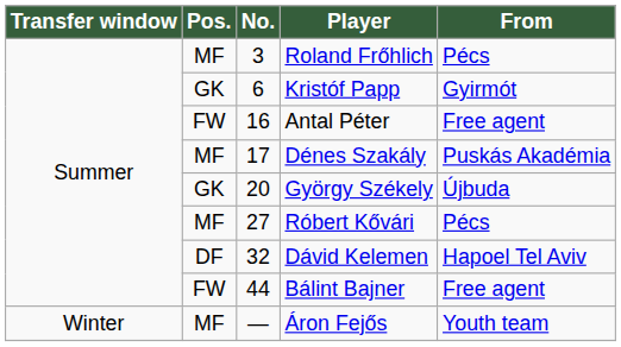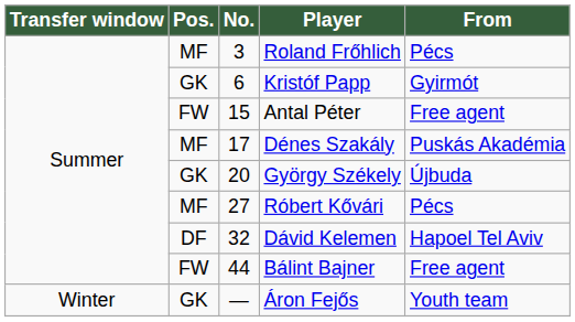 <table class="wikitable plainrowheaders sortable">
 <tr>
 </tr>
 <tr>
 <th style="background-color:#355E3B;color:#FFFFFF">Transfer window</th>
 <th style="background-color:#355E3B;color:#FFFFFF">Pos.</th>
 <th style="background-color:#355E3B;color:#FFFFFF">No.</th>
 <th style="background-color:#355E3B;color:#FFFFFF">Player</th>
 <th style="background-color:#355E3B;color:#FFFFFF">From</th>
 </tr>
 <tr>
 <td rowspan="8" style="text-align:center;">Summer</td>
 <td style="text-align:center;">MF</td>
 <td style="text-align:center;">3</td>
 <td style="text-align:left;"> <a href='#'>Roland Frőhlich</a></td>
 <td style="text-align:left;"><a href='#'>Pécs</a></td>
 </tr>
 <tr>
 <td style="text-align:center;">GK</td>
 <td style="text-align:center;">6</td>
 <td style="text-align:left;"> <a href='#'>Kristóf Papp</a></td>
 <td style="text-align:left;"><a href='#'>Gyirmót</a></td>
 </tr>
 <tr>
 <td style="text-align:center;">FW</td>
-<td style="text-align:center;">16</td>
+<td style="text-align:center;">15</td>
 <td style="text-align:left;"> Antal Péter</td>
 <td style="text-align:left;"><a href='#'>Free agent</a></td>
 </tr>
 <tr>
 <td style="text-align:center;">MF</td>
 <td style="text-align:center;">17</td>
 <td style="text-align:left;"> <a href='#'>Dénes Szakály</a></td>
 <td style="text-align:left;"><a href='#'>Puskás Akadémia</a></td>
 </tr>
 <tr>
 <td style="text-align:center;">GK</td>
 <td style="text-align:center;">20</td>
 <td style="text-align:left;"> <a href='#'>György Székely</a></td>
 <td style="text-align:left;"><a href='#'>Újbuda</a></td>
 </tr>
 <tr>
 <td style="text-align:center;">MF</td>
 <td style="text-align:center;">27</td>
 <td style="text-align:left;"> <a href='#'>Róbert Kővári</a></td>
 <td style="text-align:left;"><a href='#'>Pécs</a></td>
 </tr>
 <tr>
 <td style="text-align:center;">DF</td>
 <td style="text-align:center;">32</td>
 <td style="text-align:left;"> <a href='#'>Dávid Kelemen</a></td>
 <td style="text-align:left;"> <a href='#'>Hapoel Tel Aviv</a></td>
 </tr>
 <tr>
 <td style="text-align:center;">FW</td>
 <td style="text-align:center;">44</td>
 <td style="text-align:left;"> <a href='#'>Bálint Bajner</a></td>
 <td style="text-align:left;"><a href='#'>Free agent</a></td>
 </tr>
 <tr>
 <td style="text-align:center;">Winter</td>
-<td style="text-align:center;">MF</td>
+<td style="text-align:center;">GK</td>
 <td style="text-align:center;">—</td>
 <td style="text-align:left;"> <a href='#'>Áron Fejős</a></td>
 <td style="text-align:left;"><a href='#'>Youth team</a></td>
 </tr>
 <tr>
 </tr>
 </table>
